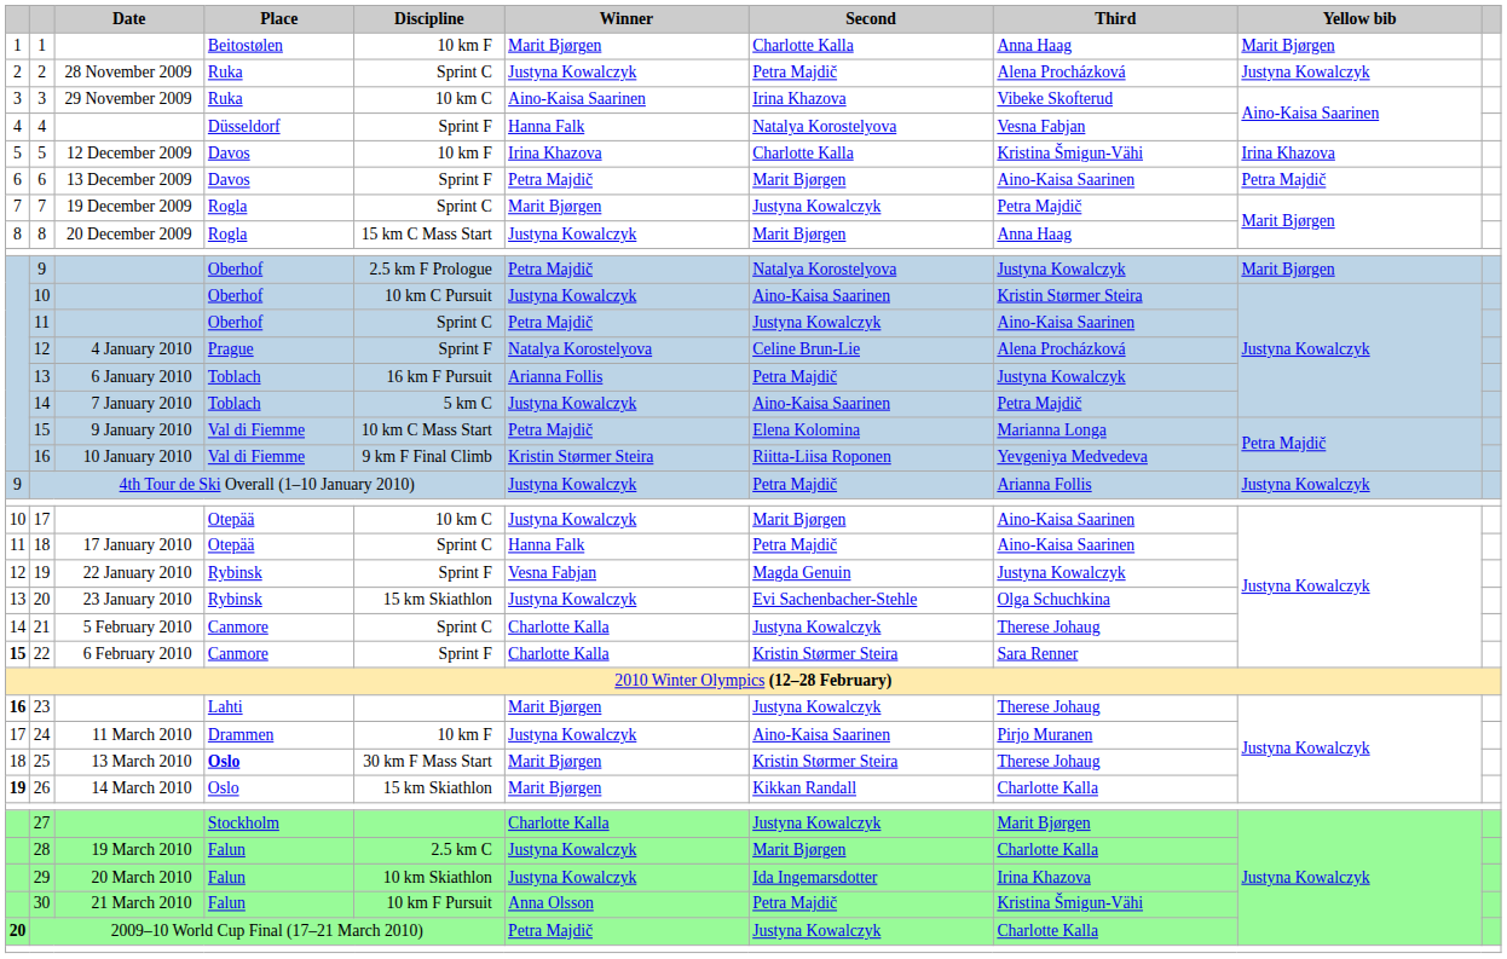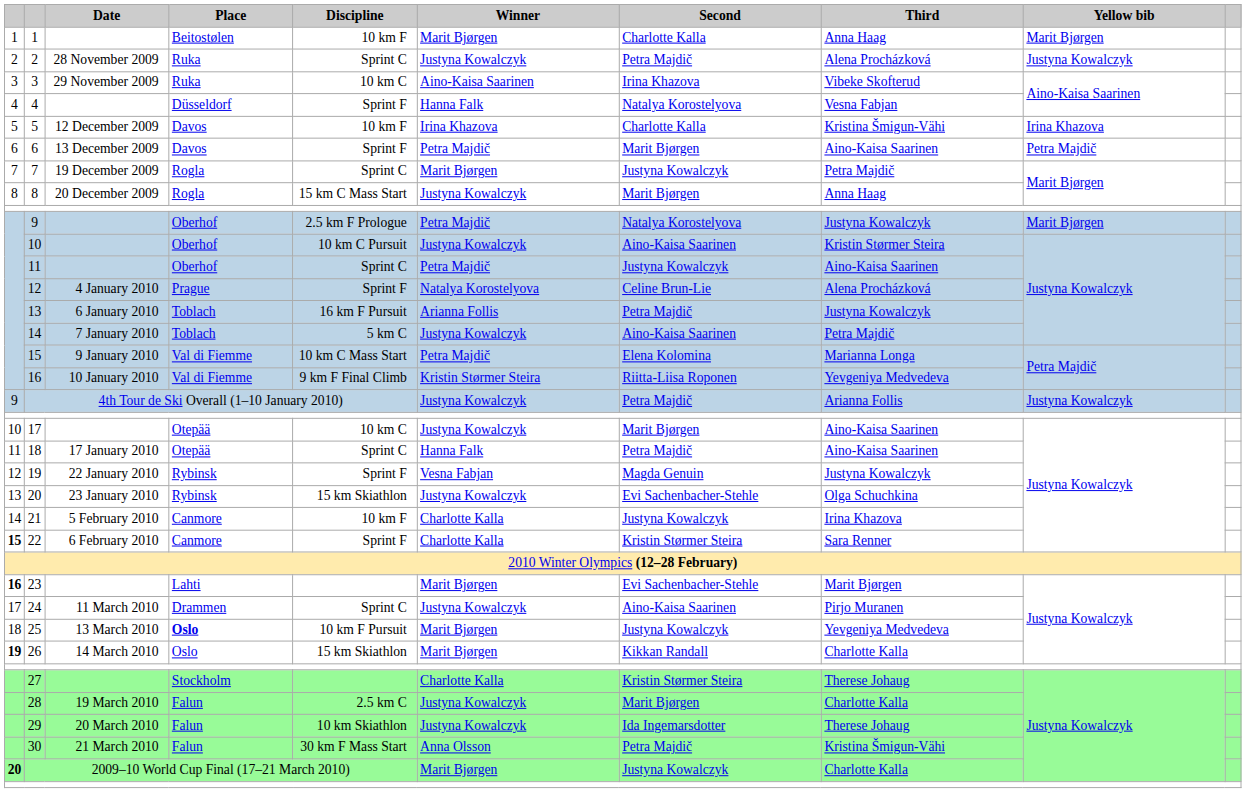 <table class="wikitable plainrowheaders" style="background:#fff; font-size:86%; line-height:16px; border:grey solid 1px; border-collapse:collapse;">
 <tr style="background:#ccc; text-align:center;">
 <th scope="col" style="background:#ccc; width=20 px;"></th>
 <th scope="col" style="background:#ccc; width=30 px;"></th>
 <th scope="col" style="background:#ccc; width:120px;">Date</th>
 <th scope="col" style="background:#ccc; width:120px;">Place</th>
 <th scope="col" style="background:#ccc; width:120px;">Discipline</th>
 <th scope="col" style="background:#ccc; width:200px;">Winner</th>
 <th scope="col" style="background:#ccc; width:200px;">Second</th>
 <th scope="col" style="background:#ccc; width:200px;">Third</th>
 <th scope="col" style="background:#ccc; width:200px;">Yellow bib</th>
 <th scope="col" style="background:#ccc; width:10px;"></th>
 </tr>
 <tr>
 <td align=center>1</td>
 <td align=center>1</td>
 <td align=right>  </td>
 <td> <a href='#'>Beitostølen</a></td>
 <td align=right>10 km F  </td>
 <td> <a href='#'>Marit Bjørgen</a></td>
 <td> <a href='#'>Charlotte Kalla</a></td>
 <td> <a href='#'>Anna Haag</a></td>
 <td> <a href='#'>Marit Bjørgen</a></td>
 <td></td>
 </tr>
 <tr>
 <td align=center>2</td>
 <td align=center>2</td>
 <td align=right>28 November 2009  </td>
 <td> <a href='#'>Ruka</a></td>
 <td align=right>Sprint C  </td>
 <td> <a href='#'>Justyna Kowalczyk</a></td>
 <td> <a href='#'>Petra Majdič</a></td>
 <td> <a href='#'>Alena Procházková</a></td>
 <td> <a href='#'>Justyna Kowalczyk</a></td>
 <td></td>
 </tr>
 <tr>
 <td align=center>3</td>
 <td align=center>3</td>
 <td align=right>29 November 2009  </td>
 <td> <a href='#'>Ruka</a></td>
 <td align=right>10 km C  </td>
 <td> <a href='#'>Aino-Kaisa Saarinen</a></td>
 <td> <a href='#'>Irina Khazova</a></td>
 <td> <a href='#'>Vibeke Skofterud</a></td>
 <td rowspan=2> <a href='#'>Aino-Kaisa Saarinen</a></td>
 <td></td>
 </tr>
 <tr>
 <td align=center>4</td>
 <td align=center>4</td>
 <td align=right>  </td>
 <td> <a href='#'>Düsseldorf</a></td>
 <td align=right>Sprint F  </td>
 <td> <a href='#'>Hanna Falk</a></td>
 <td> <a href='#'>Natalya Korostelyova</a></td>
 <td> <a href='#'>Vesna Fabjan</a></td>
 <td></td>
 </tr>
 <tr>
 <td align=center>5</td>
 <td align=center>5</td>
 <td align=right>12 December 2009  </td>
 <td> <a href='#'>Davos</a></td>
 <td align=right>10 km F  </td>
 <td> <a href='#'>Irina Khazova</a></td>
 <td> <a href='#'>Charlotte Kalla</a></td>
 <td> <a href='#'>Kristina Šmigun-Vähi</a></td>
 <td> <a href='#'>Irina Khazova</a></td>
 <td></td>
 </tr>
 <tr>
 <td align=center>6</td>
 <td align=center>6</td>
 <td align=right>13 December 2009  </td>
 <td> <a href='#'>Davos</a></td>
 <td align=right>Sprint F  </td>
 <td> <a href='#'>Petra Majdič</a></td>
 <td> <a href='#'>Marit Bjørgen</a></td>
 <td> <a href='#'>Aino-Kaisa Saarinen</a></td>
 <td> <a href='#'>Petra Majdič</a></td>
 <td></td>
 </tr>
 <tr>
 <td align=center>7</td>
 <td align=center>7</td>
 <td align=right>19 December 2009  </td>
 <td> <a href='#'>Rogla</a></td>
 <td align=right>Sprint C  </td>
 <td> <a href='#'>Marit Bjørgen</a></td>
 <td> <a href='#'>Justyna Kowalczyk</a></td>
 <td> <a href='#'>Petra Majdič</a></td>
 <td rowspan=2> <a href='#'>Marit Bjørgen</a></td>
 <td></td>
 </tr>
 <tr>
 <td align=center>8</td>
 <td align=center>8</td>
 <td align=right>20 December 2009  </td>
 <td> <a href='#'>Rogla</a></td>
 <td align=right>15 km C Mass Start  </td>
 <td> <a href='#'>Justyna Kowalczyk</a></td>
 <td> <a href='#'>Marit Bjørgen</a></td>
 <td> <a href='#'>Anna Haag</a></td>
 <td></td>
 </tr>
 <tr>
 <td colspan=10></td>
 </tr>
 <tr bgcolor=#BCD4E6>
 <td rowspan=8></td>
 <td align=center>9</td>
 <td align=right>  </td>
 <td> <a href='#'>Oberhof</a></td>
 <td align=right>2.5 km F Prologue  </td>
 <td> <a href='#'>Petra Majdič</a></td>
 <td> <a href='#'>Natalya Korostelyova</a></td>
 <td> <a href='#'>Justyna Kowalczyk</a></td>
 <td> <a href='#'>Marit Bjørgen</a></td>
 <td></td>
 </tr>
 <tr bgcolor=#BCD4E6>
 <td align=center>10</td>
 <td align=right>  </td>
 <td> <a href='#'>Oberhof</a></td>
 <td align=right>10 km C Pursuit  </td>
 <td> <a href='#'>Justyna Kowalczyk</a></td>
 <td> <a href='#'>Aino-Kaisa Saarinen</a></td>
 <td> <a href='#'>Kristin Størmer Steira</a></td>
 <td rowspan=5> <a href='#'>Justyna Kowalczyk</a></td>
 <td></td>
 </tr>
 <tr bgcolor=#BCD4E6>
 <td align=center>11</td>
 <td align=right>  </td>
 <td> <a href='#'>Oberhof</a></td>
 <td align=right>Sprint C  </td>
 <td> <a href='#'>Petra Majdič</a></td>
 <td> <a href='#'>Justyna Kowalczyk</a></td>
 <td> <a href='#'>Aino-Kaisa Saarinen</a></td>
 <td></td>
 </tr>
 <tr bgcolor=#BCD4E6>
 <td align=center>12</td>
 <td align=right>4 January 2010  </td>
 <td> <a href='#'>Prague</a></td>
 <td align=right>Sprint F  </td>
 <td> <a href='#'>Natalya Korostelyova</a></td>
 <td> <a href='#'>Celine Brun-Lie</a></td>
 <td> <a href='#'>Alena Procházková</a></td>
 <td></td>
 </tr>
 <tr bgcolor=#BCD4E6>
 <td align=center>13</td>
 <td align=right>6 January 2010  </td>
 <td> <a href='#'>Toblach</a></td>
 <td align=right>16 km F Pursuit  </td>
 <td> <a href='#'>Arianna Follis</a></td>
 <td> <a href='#'>Petra Majdič</a></td>
 <td> <a href='#'>Justyna Kowalczyk</a></td>
 <td></td>
 </tr>
 <tr bgcolor=#BCD4E6>
 <td align=center>14</td>
 <td align=right>7 January 2010  </td>
 <td> <a href='#'>Toblach</a></td>
 <td align=right>5 km C  </td>
 <td> <a href='#'>Justyna Kowalczyk</a></td>
 <td> <a href='#'>Aino-Kaisa Saarinen</a></td>
 <td> <a href='#'>Petra Majdič</a></td>
 <td></td>
 </tr>
 <tr bgcolor=#BCD4E6>
 <td align=center>15</td>
 <td align=right>9 January 2010  </td>
 <td> <a href='#'>Val di Fiemme</a></td>
 <td align=right>10 km C Mass Start  </td>
 <td> <a href='#'>Petra Majdič</a></td>
 <td> <a href='#'>Elena Kolomina</a></td>
 <td> <a href='#'>Marianna Longa</a></td>
 <td rowspan=2> <a href='#'>Petra Majdič</a></td>
 <td></td>
 </tr>
 <tr bgcolor=#BCD4E6>
 <td align=center>16</td>
 <td align=right>10 January 2010  </td>
 <td> <a href='#'>Val di Fiemme</a></td>
 <td align=right>9 km F Final Climb  </td>
 <td> <a href='#'>Kristin Størmer Steira</a></td>
 <td> <a href='#'>Riitta-Liisa Roponen</a></td>
 <td> <a href='#'>Yevgeniya Medvedeva</a></td>
 <td></td>
 </tr>
 <tr bgcolor=#BCD4E6>
 <td align=center>9</td>
 <td colspan=4 align=center><a href='#'>4th Tour de Ski</a> Overall (1–10 January 2010)</td>
 <td> <a href='#'>Justyna Kowalczyk</a></td>
 <td> <a href='#'>Petra Majdič</a></td>
 <td> <a href='#'>Arianna Follis</a></td>
 <td> <a href='#'>Justyna Kowalczyk</a></td>
 <td></td>
 </tr>
 <tr>
 <td colspan=10></td>
 </tr>
 <tr>
 <td align=center>10</td>
 <td align=center>17</td>
 <td align=right>  </td>
 <td> <a href='#'>Otepää</a></td>
 <td align=right>10 km C  </td>
 <td> <a href='#'>Justyna Kowalczyk</a></td>
 <td> <a href='#'>Marit Bjørgen</a></td>
 <td> <a href='#'>Aino-Kaisa Saarinen</a></td>
 <td rowspan=6> <a href='#'>Justyna Kowalczyk</a></td>
 <td></td>
 </tr>
 <tr>
 <td align=center>11</td>
 <td align=center>18</td>
 <td align=right>17 January 2010  </td>
 <td> <a href='#'>Otepää</a></td>
 <td align=right>Sprint C  </td>
 <td> <a href='#'>Hanna Falk</a></td>
 <td> <a href='#'>Petra Majdič</a></td>
 <td> <a href='#'>Aino-Kaisa Saarinen</a></td>
 <td></td>
 </tr>
 <tr>
 <td align=center>12</td>
 <td align=center>19</td>
 <td align=right>22 January 2010  </td>
 <td> <a href='#'>Rybinsk</a></td>
 <td align=right>Sprint F  </td>
 <td> <a href='#'>Vesna Fabjan</a></td>
 <td> <a href='#'>Magda Genuin</a></td>
 <td> <a href='#'>Justyna Kowalczyk</a></td>
 <td></td>
 </tr>
 <tr>
 <td align=center>13</td>
 <td align=center>20</td>
 <td align=right>23 January 2010  </td>
 <td> <a href='#'>Rybinsk</a></td>
 <td align=right>15 km Skiathlon  </td>
 <td> <a href='#'>Justyna Kowalczyk</a></td>
 <td> <a href='#'>Evi Sachenbacher-Stehle</a></td>
 <td> <a href='#'>Olga Schuchkina</a></td>
 <td></td>
 </tr>
 <tr>
 <td align=center>14</td>
 <td align=center>21</td>
 <td align=right>5 February 2010  </td>
 <td> <a href='#'>Canmore</a></td>
-<td align=right>Sprint C  </td>
+<td align=right>10 km F  </td>
 <td> <a href='#'>Charlotte Kalla</a></td>
 <td> <a href='#'>Justyna Kowalczyk</a></td>
-<td> <a href='#'>Therese Johaug</a></td>
+<td> <a href='#'>Irina Khazova</a></td>
 <td></td>
 </tr>
 <tr>
 <td align=center><strong>15</strong></td>
 <td align=center>22</td>
 <td align=right>6 February 2010  </td>
 <td> <a href='#'>Canmore</a></td>
 <td align=right>Sprint F  </td>
 <td> <a href='#'>Charlotte Kalla</a></td>
 <td> <a href='#'>Kristin Størmer Steira</a></td>
 <td> <a href='#'>Sara Renner</a></td>
 <td></td>
 </tr>
 <tr style="background:#FFEBAD">
 <td colspan="10" align="center"><a href='#'>2010 Winter Olympics</a> <strong>(12–28 February)</strong></td>
 </tr>
 <tr>
 <td align=center><strong>16</strong></td>
 <td align=center>23</td>
 <td align=right>  </td>
 <td> <a href='#'>Lahti</a></td>
 <td align=right>  </td>
 <td> <a href='#'>Marit Bjørgen</a></td>
-<td> <a href='#'>Justyna Kowalczyk</a></td>
-<td> <a href='#'>Therese Johaug</a></td>
+<td> <a href='#'>Evi Sachenbacher-Stehle</a></td>
+<td> <a href='#'>Marit Bjørgen</a></td>
 <td rowspan=4> <a href='#'>Justyna Kowalczyk</a></td>
 <td></td>
 </tr>
 <tr>
 <td align=center>17</td>
 <td align=center>24</td>
 <td align=right>11 March 2010  </td>
 <td> <a href='#'>Drammen</a></td>
-<td align=right>10 km F  </td>
+<td align=right>Sprint C  </td>
 <td> <a href='#'>Justyna Kowalczyk</a></td>
 <td> <a href='#'>Aino-Kaisa Saarinen</a></td>
 <td> <a href='#'>Pirjo Muranen</a></td>
 <td></td>
 </tr>
 <tr>
 <td align=center>18</td>
 <td align=center>25</td>
 <td align=right>13 March 2010  </td>
 <td><strong> <a href='#'>Oslo</a></strong></td>
-<td align=right>30 km F Mass Start  </td>
+<td align=right>10 km F Pursuit  </td>
 <td> <a href='#'>Marit Bjørgen</a></td>
-<td> <a href='#'>Kristin Størmer Steira</a></td>
-<td> <a href='#'>Therese Johaug</a></td>
+<td> <a href='#'>Justyna Kowalczyk</a></td>
+<td> <a href='#'>Yevgeniya Medvedeva</a></td>
 <td></td>
 </tr>
 <tr>
 <td align=center><strong>19</strong></td>
 <td align=center>26</td>
 <td align=right>14 March 2010  </td>
 <td> <a href='#'>Oslo</a></td>
 <td align=right>15 km Skiathlon  </td>
 <td> <a href='#'>Marit Bjørgen</a></td>
 <td> <a href='#'>Kikkan Randall</a></td>
 <td> <a href='#'>Charlotte Kalla</a></td>
 <td></td>
 </tr>
 <tr>
 <td colspan=10></td>
 </tr>
 <tr bgcolor="#98FB98">
 <td align=center></td>
 <td align=center>27</td>
 <td align=right>  </td>
 <td> <a href='#'>Stockholm</a></td>
 <td align=right>  </td>
 <td> <a href='#'>Charlotte Kalla</a></td>
-<td> <a href='#'>Justyna Kowalczyk</a></td>
-<td> <a href='#'>Marit Bjørgen</a></td>
+<td> <a href='#'>Kristin Størmer Steira</a></td>
+<td> <a href='#'>Therese Johaug</a></td>
 <td rowspan=5> <a href='#'>Justyna Kowalczyk</a></td>
 <td></td>
 </tr>
 <tr bgcolor="#98FB98">
 <td align=center></td>
 <td align=center>28</td>
 <td align=right>19 March 2010  </td>
 <td> <a href='#'>Falun</a></td>
 <td align=right>2.5 km C  </td>
 <td> <a href='#'>Justyna Kowalczyk</a></td>
 <td> <a href='#'>Marit Bjørgen</a></td>
 <td> <a href='#'>Charlotte Kalla</a></td>
 <td></td>
 </tr>
 <tr bgcolor="#98FB98">
 <td align=center></td>
 <td align=center>29</td>
 <td align=right>20 March 2010  </td>
 <td> <a href='#'>Falun</a></td>
 <td align=right>10 km Skiathlon  </td>
 <td> <a href='#'>Justyna Kowalczyk</a></td>
 <td> <a href='#'>Ida Ingemarsdotter</a></td>
-<td> <a href='#'>Irina Khazova</a></td>
+<td> <a href='#'>Therese Johaug</a></td>
 <td></td>
 </tr>
 <tr bgcolor="#98FB98">
 <td align=center></td>
 <td align=center>30</td>
 <td align=right>21 March 2010  </td>
 <td> <a href='#'>Falun</a></td>
-<td align=right>10 km F Pursuit  </td>
+<td align=right>30 km F Mass Start  </td>
 <td> <a href='#'>Anna Olsson</a></td>
 <td> <a href='#'>Petra Majdič</a></td>
 <td> <a href='#'>Kristina Šmigun-Vähi</a></td>
 <td></td>
 </tr>
 <tr bgcolor="#98FB98">
 <td align="center"><strong>20</strong></td>
 <td colspan="4" align=center>2009–10 World Cup Final (17–21 March 2010)</td>
-<td> <a href='#'>Petra Majdič</a></td>
+<td> <a href='#'>Marit Bjørgen</a></td>
 <td> <a href='#'>Justyna Kowalczyk</a></td>
 <td> <a href='#'>Charlotte Kalla</a></td>
 <td></td>
 </tr>
 <tr>
 <td colspan=10></td>
 </tr>
 </table>
